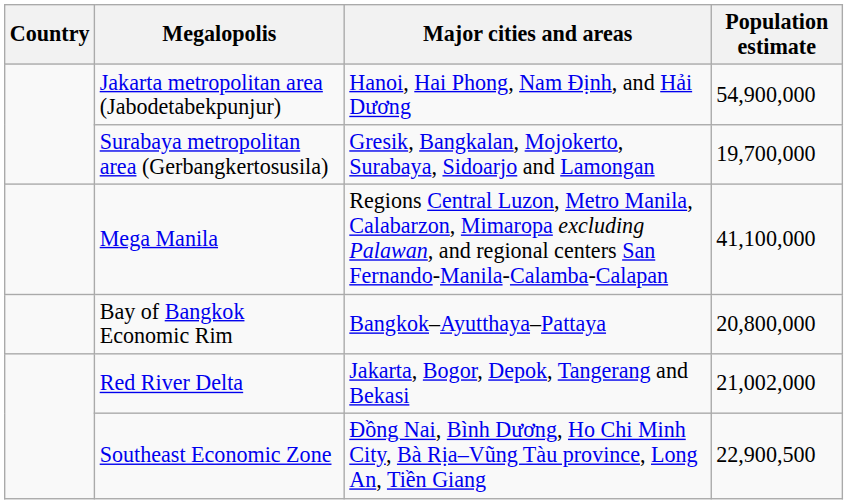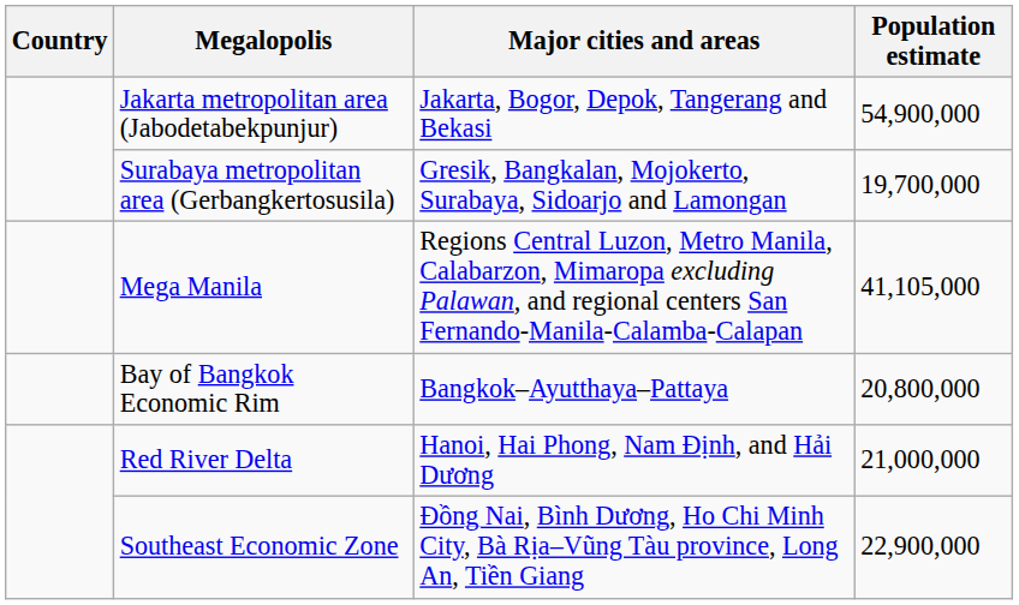 <table class="wikitable sortable">
 <tr>
 <th>Country</th>
 <th>Megalopolis</th>
 <th>Major cities and areas</th>
 <th>Population estimate</th>
 </tr>
 <tr>
 <td rowspan="2"></td>
 <td><a href='#'>Jakarta metropolitan area</a> (Jabodetabekpunjur)</td>
-<td><a href='#'>Hanoi</a>, <a href='#'>Hai Phong</a>, <a href='#'>Nam Định</a>, and <a href='#'>Hải Dương</a></td>
+<td><a href='#'>Jakarta</a>, <a href='#'>Bogor</a>, <a href='#'>Depok</a>, <a href='#'>Tangerang</a> and <a href='#'>Bekasi</a></td>
 <td>54,900,000</td>
 </tr>
 <tr>
 <td><a href='#'>Surabaya metropolitan area</a> (Gerbangkertosusila)</td>
 <td><a href='#'>Gresik</a>, <a href='#'>Bangkalan</a>, <a href='#'>Mojokerto</a>, <a href='#'>Surabaya</a>, <a href='#'>Sidoarjo</a> and <a href='#'>Lamongan</a></td>
 <td>19,700,000</td>
 </tr>
 <tr>
 <td></td>
 <td><a href='#'>Mega Manila</a></td>
 <td>Regions <a href='#'>Central Luzon</a>, <a href='#'>Metro Manila</a>, <a href='#'>Calabarzon</a>, <a href='#'>Mimaropa</a> <em>excluding <a href='#'>Palawan</a>,</em> and regional centers <a href='#'>San Fernando</a>-<a href='#'>Manila</a>-<a href='#'>Calamba</a>-<a href='#'>Calapan</a></td>
-<td>41,100,000</td>
+<td>41,105,000</td>
 </tr>
 <tr>
 <td></td>
 <td>Bay of <a href='#'>Bangkok</a> Economic Rim</td>
 <td><a href='#'>Bangkok</a>–<a href='#'>Ayutthaya</a>–<a href='#'>Pattaya</a></td>
 <td>20,800,000</td>
 </tr>
 <tr>
 <td rowspan="2"></td>
 <td><a href='#'>Red River Delta</a></td>
-<td><a href='#'>Jakarta</a>, <a href='#'>Bogor</a>, <a href='#'>Depok</a>, <a href='#'>Tangerang</a> and <a href='#'>Bekasi</a></td>
-<td>21,002,000</td>
+<td><a href='#'>Hanoi</a>, <a href='#'>Hai Phong</a>, <a href='#'>Nam Định</a>, and <a href='#'>Hải Dương</a></td>
+<td>21,000,000</td>
 </tr>
 <tr>
 <td><a href='#'>Southeast Economic Zone</a></td>
 <td><a href='#'>Đồng Nai</a>, <a href='#'>Bình Dương</a>, <a href='#'>Ho Chi Minh City</a>, <a href='#'>Bà Rịa–Vũng Tàu province</a>, <a href='#'>Long An</a>, <a href='#'>Tiền Giang</a></td>
-<td>22,900,500</td>
+<td>22,900,000</td>
 </tr>
 </table>
